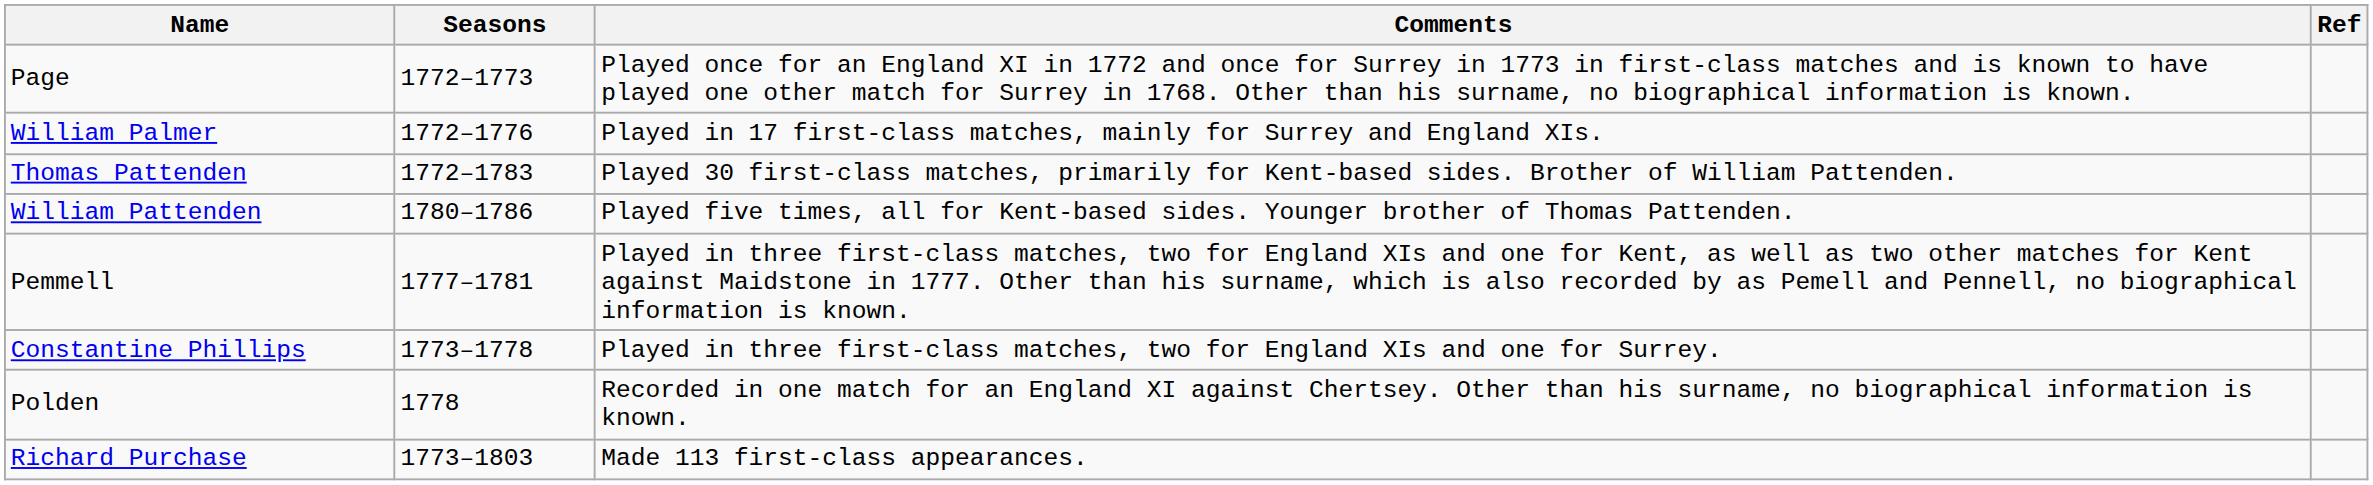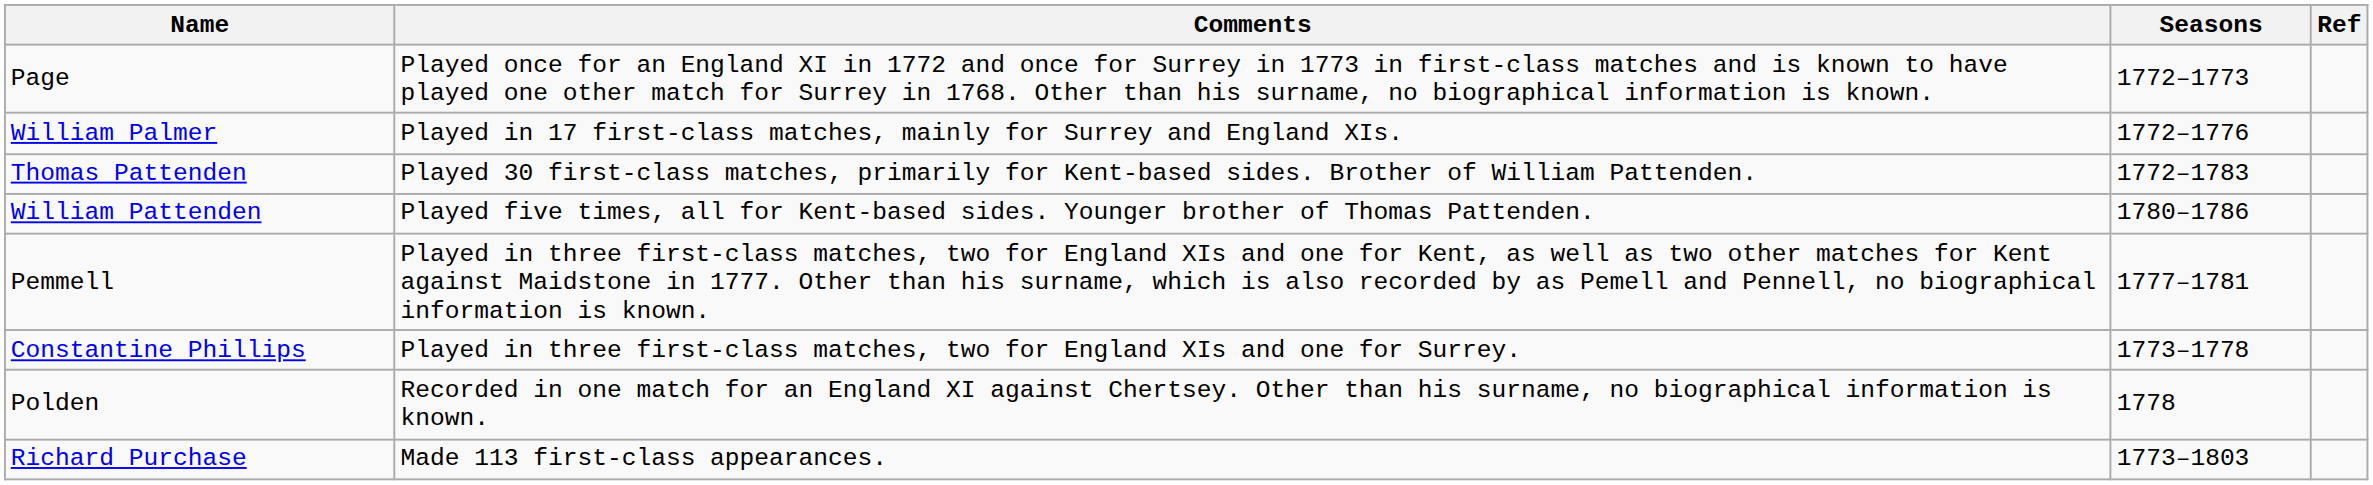 <table class="wikitable">
 <tr>
 <th style="width:200px">Name</th>
+<th>Comments</th>
 <th style="width: 100px">Seasons</th>
-<th>Comments</th>
 <th>Ref</th>
 </tr>
 <tr>
 <td>Page</td>
+<td>Played once for an England XI in 1772 and once for Surrey in 1773 in first-class matches and is known to have played one other match for Surrey in 1768. Other than his surname, no biographical information is known.</td>
 <td>1772–1773</td>
-<td>Played once for an England XI in 1772 and once for Surrey in 1773 in first-class matches and is known to have played one other match for Surrey in 1768. Other than his surname, no biographical information is known.</td>
 <td></td>
 </tr>
 <tr>
 <td><a href='#'>William Palmer</a></td>
+<td>Played in 17 first-class matches, mainly for Surrey and England XIs.</td>
 <td>1772–1776</td>
-<td>Played in 17 first-class matches, mainly for Surrey and England XIs.</td>
 <td></td>
 </tr>
 <tr>
 <td><a href='#'>Thomas Pattenden</a></td>
+<td>Played 30 first-class matches, primarily for Kent-based sides. Brother of William Pattenden.</td>
 <td>1772–1783</td>
-<td>Played 30 first-class matches, primarily for Kent-based sides. Brother of William Pattenden.</td>
 <td></td>
 </tr>
 <tr>
 <td><a href='#'>William Pattenden</a></td>
+<td>Played five times, all for Kent-based sides. Younger brother of Thomas Pattenden.</td>
 <td>1780–1786</td>
-<td>Played five times, all for Kent-based sides. Younger brother of Thomas Pattenden.</td>
 <td></td>
 </tr>
 <tr>
 <td>Pemmell</td>
+<td>Played in three first-class matches, two for England XIs and one for Kent, as well as two other matches for Kent against Maidstone in 1777. Other than his surname, which is also recorded by as Pemell and Pennell, no biographical information is known.</td>
 <td>1777–1781</td>
-<td>Played in three first-class matches, two for England XIs and one for Kent, as well as two other matches for Kent against Maidstone in 1777. Other than his surname, which is also recorded by as Pemell and Pennell, no biographical information is known.</td>
 <td></td>
 </tr>
 <tr>
 <td><a href='#'>Constantine Phillips</a></td>
+<td>Played in three first-class matches, two for England XIs and one for Surrey.</td>
 <td>1773–1778</td>
-<td>Played in three first-class matches, two for England XIs and one for Surrey.</td>
 <td></td>
 </tr>
 <tr>
 <td>Polden</td>
+<td>Recorded in one match for an England XI against Chertsey. Other than his surname, no biographical information is known.</td>
 <td>1778</td>
-<td>Recorded in one match for an England XI against Chertsey. Other than his surname, no biographical information is known.</td>
 <td></td>
 </tr>
 <tr>
 <td><a href='#'>Richard Purchase</a></td>
+<td>Made 113 first-class appearances.</td>
 <td>1773–1803</td>
-<td>Made 113 first-class appearances.</td>
 <td></td>
 </tr>
 </table>
